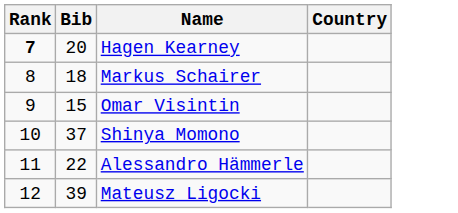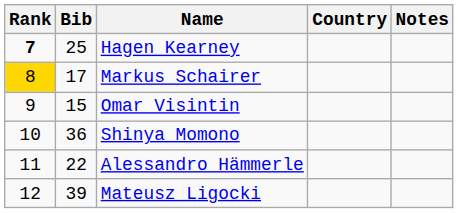 <table class="wikitable" style="text-align:center;">
 <tr>
 <th>Rank</th>
 <th>Bib</th>
 <th>Name</th>
 <th>Country</th>
+<th>Notes</th>
 </tr>
 <tr>
 <td><strong>7</strong></td>
-<td>20</td>
+<td>25</td>
 <td align=left><a href='#'>Hagen Kearney</a></td>
 <td align=left></td>
+<td></td>
 </tr>
 <tr>
-<td>8</td>
-<td>18</td>
+<td style="background: gold;">8</td>
+<td>17</td>
 <td align=left><a href='#'>Markus Schairer</a></td>
 <td align=left></td>
+<td></td>
 </tr>
 <tr>
 <td>9</td>
 <td>15</td>
 <td align=left><a href='#'>Omar Visintin</a></td>
 <td align=left></td>
+<td></td>
 </tr>
 <tr>
 <td>10</td>
-<td>37</td>
+<td>36</td>
 <td align=left><a href='#'>Shinya Momono</a></td>
 <td align=left></td>
+<td></td>
 </tr>
 <tr>
 <td>11</td>
 <td>22</td>
 <td align=left><a href='#'>Alessandro Hämmerle</a></td>
 <td align=left></td>
+<td></td>
 </tr>
 <tr>
 <td>12</td>
 <td>39</td>
 <td align=left><a href='#'>Mateusz Ligocki</a></td>
 <td align=left></td>
+<td></td>
 </tr>
 </table>
